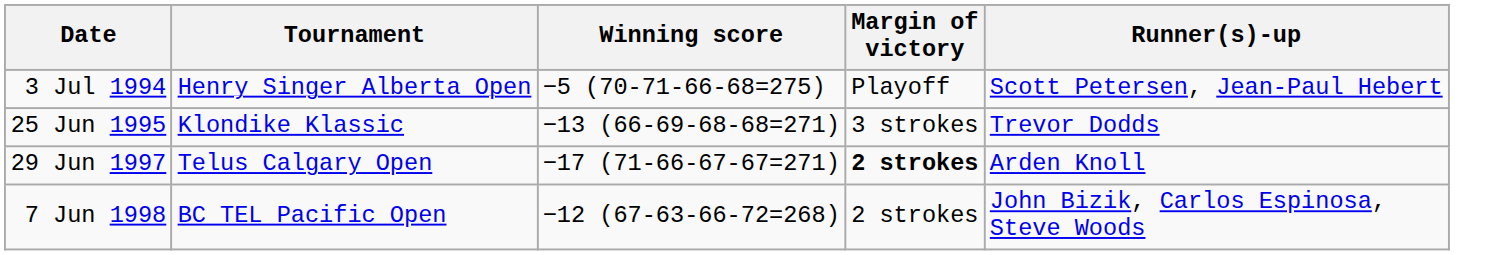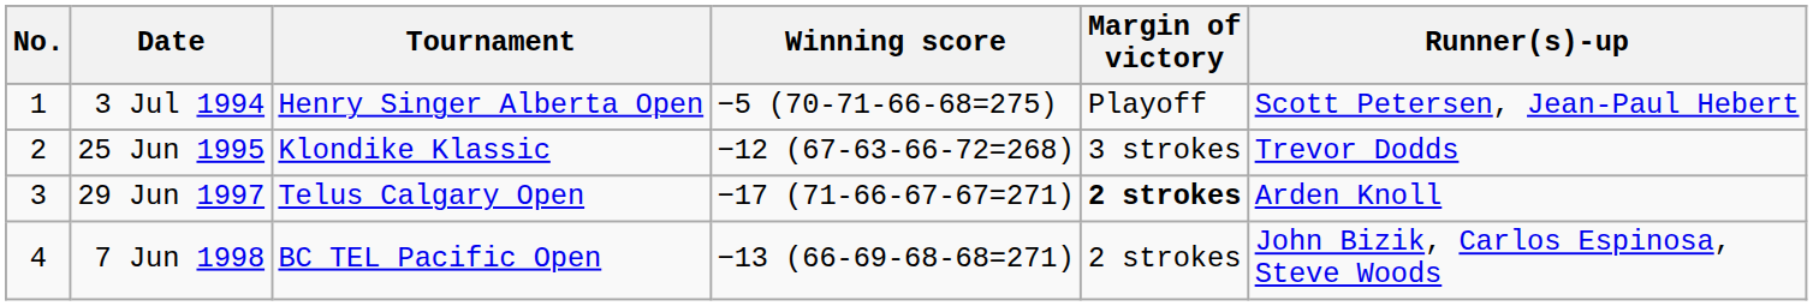 <table class="wikitable" style="font-size:95%;">
 <tr>
+<th>No.</th>
 <th>Date</th>
 <th>Tournament</th>
 <th>Winning score</th>
 <th>Margin of<br>victory</th>
 <th>Runner(s)-up</th>
 </tr>
 <tr>
+<td align=center>1</td>
 <td align=right>3 Jul <a href='#'>1994</a></td>
 <td><a href='#'>Henry Singer Alberta Open</a></td>
 <td>−5 (70-71-66-68=275)</td>
 <td>Playoff</td>
 <td> <a href='#'>Scott Petersen</a>,  <a href='#'>Jean-Paul Hebert</a></td>
 </tr>
 <tr>
+<td align=center>2</td>
 <td align=right>25 Jun <a href='#'>1995</a></td>
 <td><a href='#'>Klondike Klassic</a></td>
-<td>−13 (66-69-68-68=271)</td>
+<td>−12 (67-63-66-72=268)</td>
 <td>3 strokes</td>
 <td> <a href='#'>Trevor Dodds</a></td>
 </tr>
 <tr>
+<td align=center>3</td>
 <td align=right>29 Jun <a href='#'>1997</a></td>
 <td><a href='#'>Telus Calgary Open</a></td>
 <td>−17 (71-66-67-67=271)</td>
 <td><strong>2 strokes</strong></td>
 <td> <a href='#'>Arden Knoll</a></td>
 </tr>
 <tr>
+<td align=center>4</td>
 <td align=right>7 Jun <a href='#'>1998</a></td>
 <td><a href='#'>BC TEL Pacific Open</a></td>
-<td>−12 (67-63-66-72=268)</td>
+<td>−13 (66-69-68-68=271)</td>
 <td>2 strokes</td>
 <td> <a href='#'>John Bizik</a>,  <a href='#'>Carlos Espinosa</a>,<br> <a href='#'>Steve Woods</a></td>
 </tr>
 </table>
